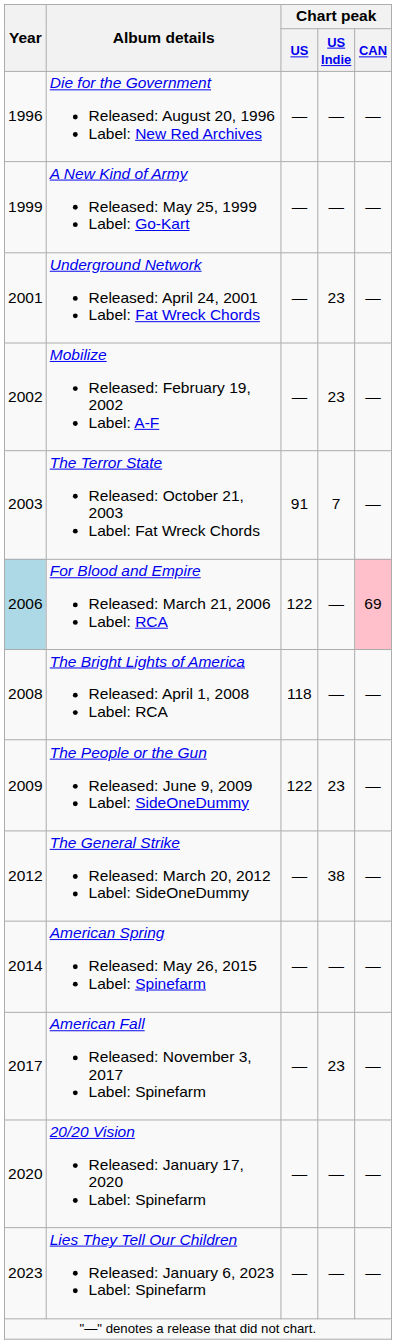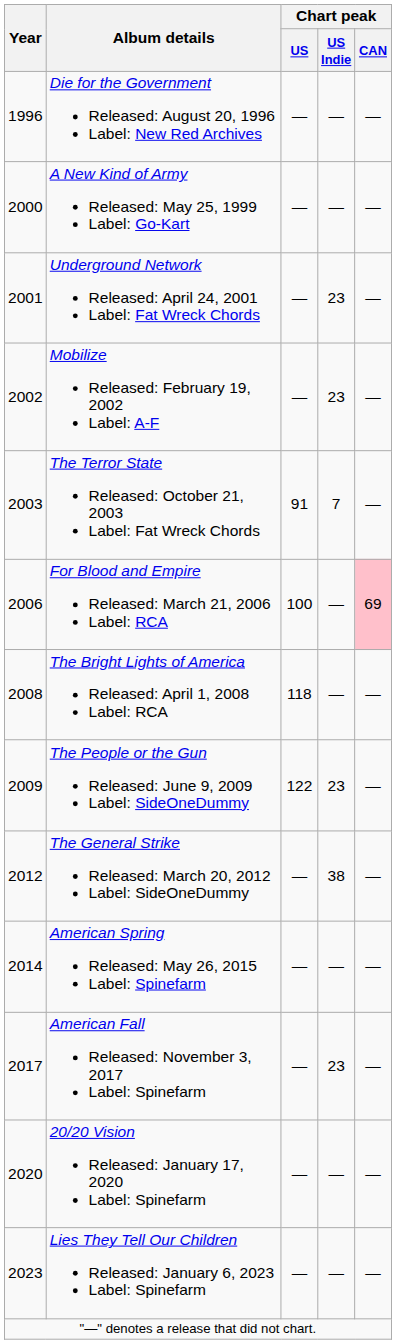 <table class="wikitable">
 <tr>
 <th rowspan="2">Year</th>
 <th rowspan="2" width="235">Album details</th>
 <th colspan="3">Chart peak</th>
 </tr>
 <tr>
 <th width="30"><small><a href='#'>US</a></small><br></th>
 <th width="30"><small><a href='#'>US Indie</a></small><br></th>
 <th width="30"><small><a href='#'>CAN</a></small><br></th>
 </tr>
 <tr>
 <td>1996</td>
 <td><em><a href='#'>Die for the Government</a></em><br><ul><li>Released: August 20, 1996</li><li>Label: <a href='#'>New Red Archives</a></li></ul></td>
 <td align="center">—</td>
 <td align="center">—</td>
 <td align="center">—</td>
 </tr>
 <tr>
-<td>1999</td>
+<td>2000</td>
 <td><em><a href='#'>A New Kind of Army</a></em><br><ul><li>Released: May 25, 1999</li><li>Label: <a href='#'>Go-Kart</a></li></ul></td>
 <td align="center">—</td>
 <td align="center">—</td>
 <td align="center">—</td>
 </tr>
 <tr>
 <td>2001</td>
 <td><em><a href='#'>Underground Network</a></em><br><ul><li>Released: April 24, 2001</li><li>Label: <a href='#'>Fat Wreck Chords</a></li></ul></td>
 <td align="center">—</td>
 <td align="center">23</td>
 <td align="center">—</td>
 </tr>
 <tr>
 <td>2002</td>
 <td><em><a href='#'>Mobilize</a></em><br><ul><li>Released: February 19, 2002</li><li>Label: <a href='#'>A-F</a></li></ul></td>
 <td align="center">—</td>
 <td align="center">23</td>
 <td align="center">—</td>
 </tr>
 <tr>
 <td>2003</td>
 <td><em><a href='#'>The Terror State</a></em><br><ul><li>Released: October 21, 2003</li><li>Label: Fat Wreck Chords</li></ul></td>
 <td align="center">91</td>
 <td align="center">7</td>
 <td align="center">—</td>
 </tr>
 <tr>
-<td style="background: lightblue;">2006</td>
+<td>2006</td>
 <td><em><a href='#'>For Blood and Empire</a></em><br><ul><li>Released: March 21, 2006</li><li>Label: <a href='#'>RCA</a></li></ul></td>
-<td align="center">122</td>
+<td align="center">100</td>
 <td align="center">—</td>
 <td align="center" style="background: pink;">69</td>
 </tr>
 <tr>
 <td>2008</td>
 <td><em><a href='#'>The Bright Lights of America</a></em><br><ul><li>Released: April 1, 2008</li><li>Label: RCA</li></ul></td>
 <td align="center">118</td>
 <td align="center">—</td>
 <td align="center">—</td>
 </tr>
 <tr>
 <td>2009</td>
 <td><em><a href='#'>The People or the Gun</a></em><br><ul><li>Released: June 9, 2009</li><li>Label: <a href='#'>SideOneDummy</a></li></ul></td>
 <td align="center">122</td>
 <td align="center">23</td>
 <td align="center">—</td>
 </tr>
 <tr>
 <td>2012</td>
 <td><em><a href='#'>The General Strike</a></em><br><ul><li>Released: March 20, 2012</li><li>Label: SideOneDummy</li></ul></td>
 <td align="center">—</td>
 <td align="center">38</td>
 <td align="center">—</td>
 </tr>
 <tr>
 <td>2014</td>
 <td><em><a href='#'>American Spring</a></em><br><ul><li>Released: May 26, 2015</li><li>Label: <a href='#'>Spinefarm</a></li></ul></td>
 <td align="center">—</td>
 <td align="center">—</td>
 <td align="center">—</td>
 </tr>
 <tr>
 <td>2017</td>
 <td><em><a href='#'>American Fall</a></em><br><ul><li>Released: November 3, 2017</li><li>Label: Spinefarm</li></ul></td>
 <td align="center">—</td>
 <td align="center">23</td>
 <td align="center">—</td>
 </tr>
 <tr>
 <td>2020</td>
 <td><em><a href='#'>20/20 Vision</a></em><br><ul><li>Released: January 17, 2020</li><li>Label: Spinefarm</li></ul></td>
 <td align="center">—</td>
 <td align="center">—</td>
 <td align="center">—</td>
 </tr>
 <tr>
 <td>2023</td>
 <td><em><a href='#'>Lies They Tell Our Children</a></em><br><ul><li>Released: January 6, 2023</li><li>Label: Spinefarm</li></ul></td>
 <td align="center">—</td>
 <td align="center">—</td>
 <td align="center">—</td>
 </tr>
 <tr>
 <td colspan="10" style="text-align:center; font-size:85%">"—" denotes a release that did not chart.</td>
 </tr>
 </table>
